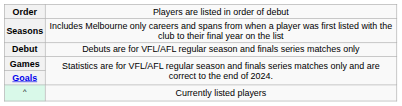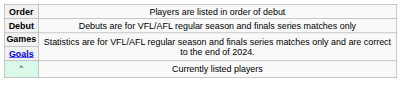 <table class="wikitable plainrowheaders"  style="font-size:90%; text-align:center; width:40%;">
 <tr>
 <th scope="row" style="text-align:center;">Order</th>
 <td>Players are listed in order of debut</td>
-</tr>
-<tr>
-<th scope="row" style="text-align:center;">Seasons</th>
-<td>Includes Melbourne only careers and spans from when a player was first listed with the club to their final year on the list</td>
 </tr>
 <tr>
 <th scope="row" style="text-align:center;">Debut</th>
 <td>Debuts are for VFL/AFL regular season and finals series matches only</td>
 </tr>
 <tr>
 <th scope="row" style="text-align:center;">Games</th>
 <td rowspan="2">Statistics are for VFL/AFL regular season and finals series matches only and are correct to the end of 2024.</td>
 </tr>
 <tr>
 <th scope="row" style="text-align:center;"><a href='#'>Goals</a></th>
 </tr>
 <tr>
 <td scope="row" style="text-align:center; background:#D9F9E9;"><sup>^</sup></td>
 <td>Currently listed players</td>
 </tr>
 </table>
